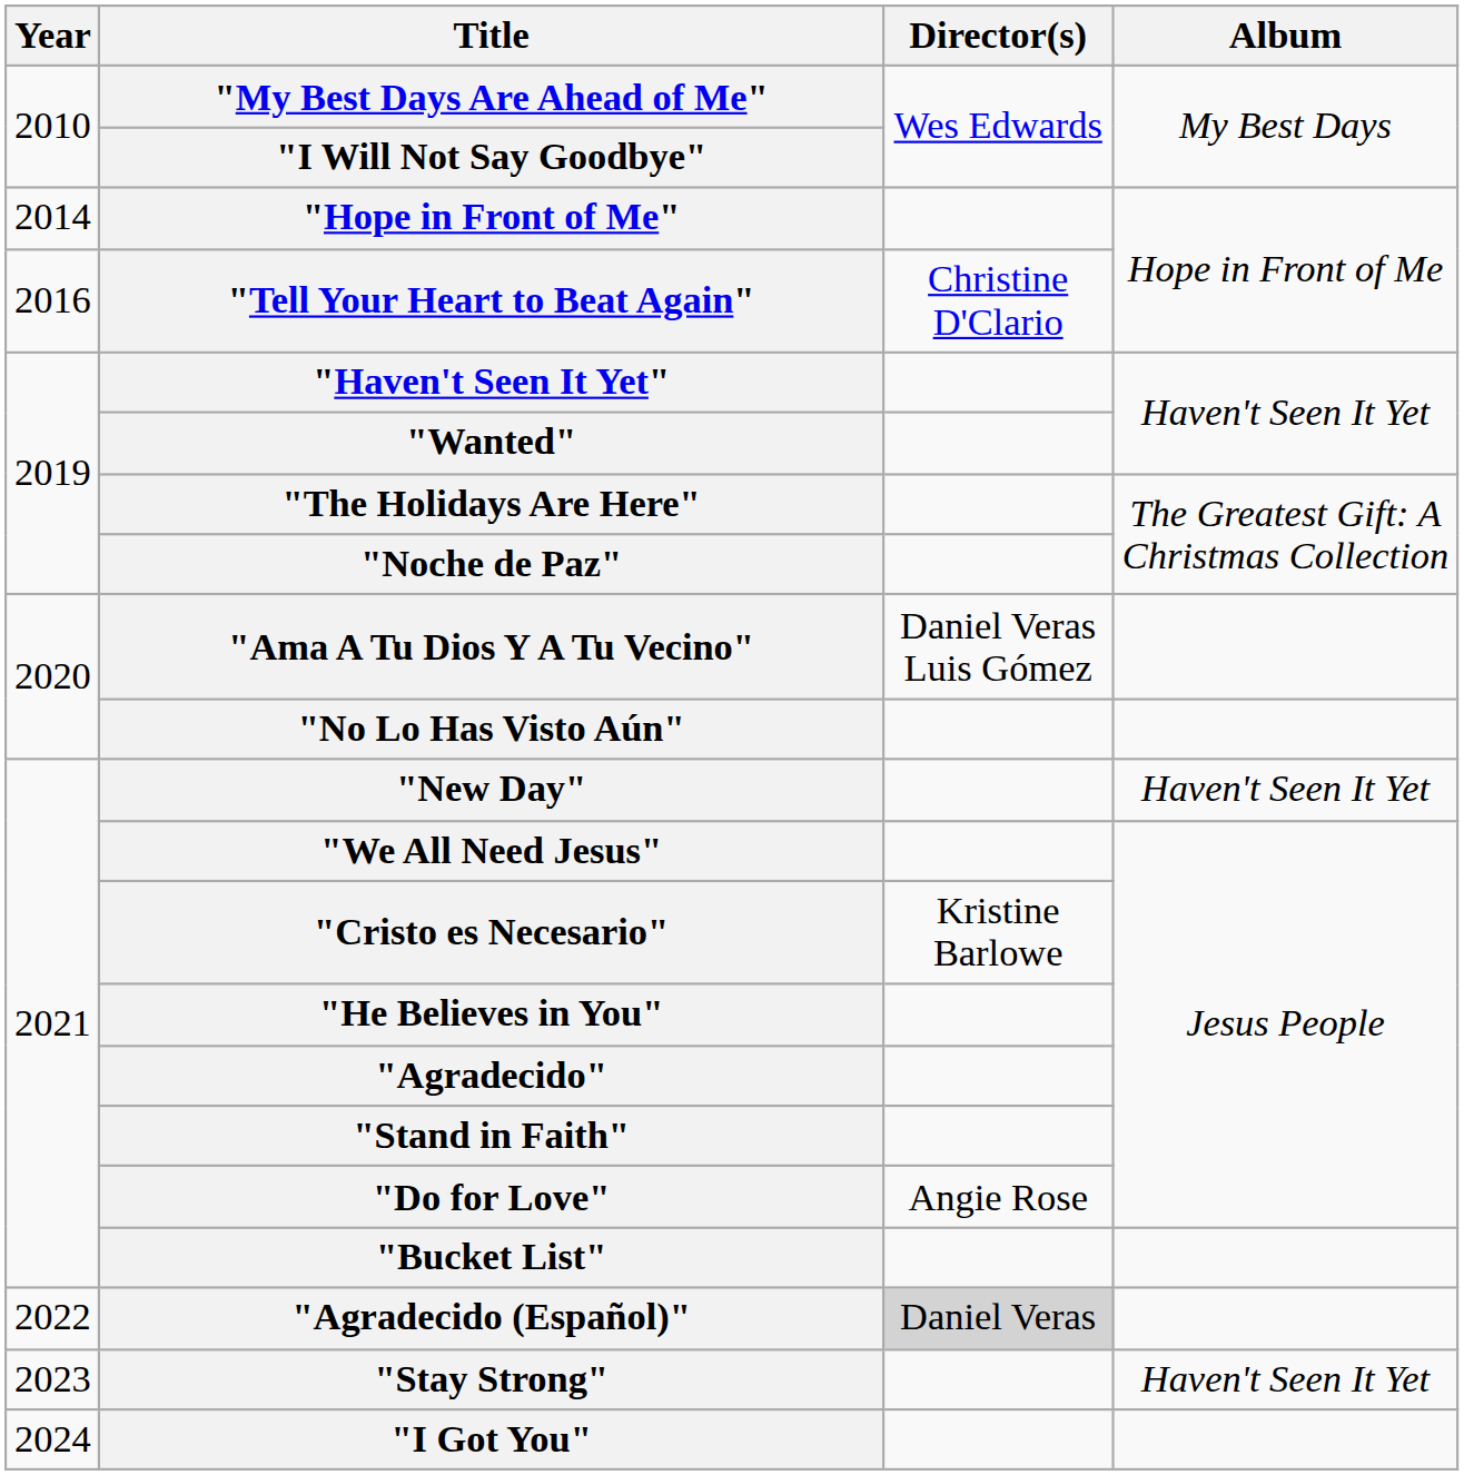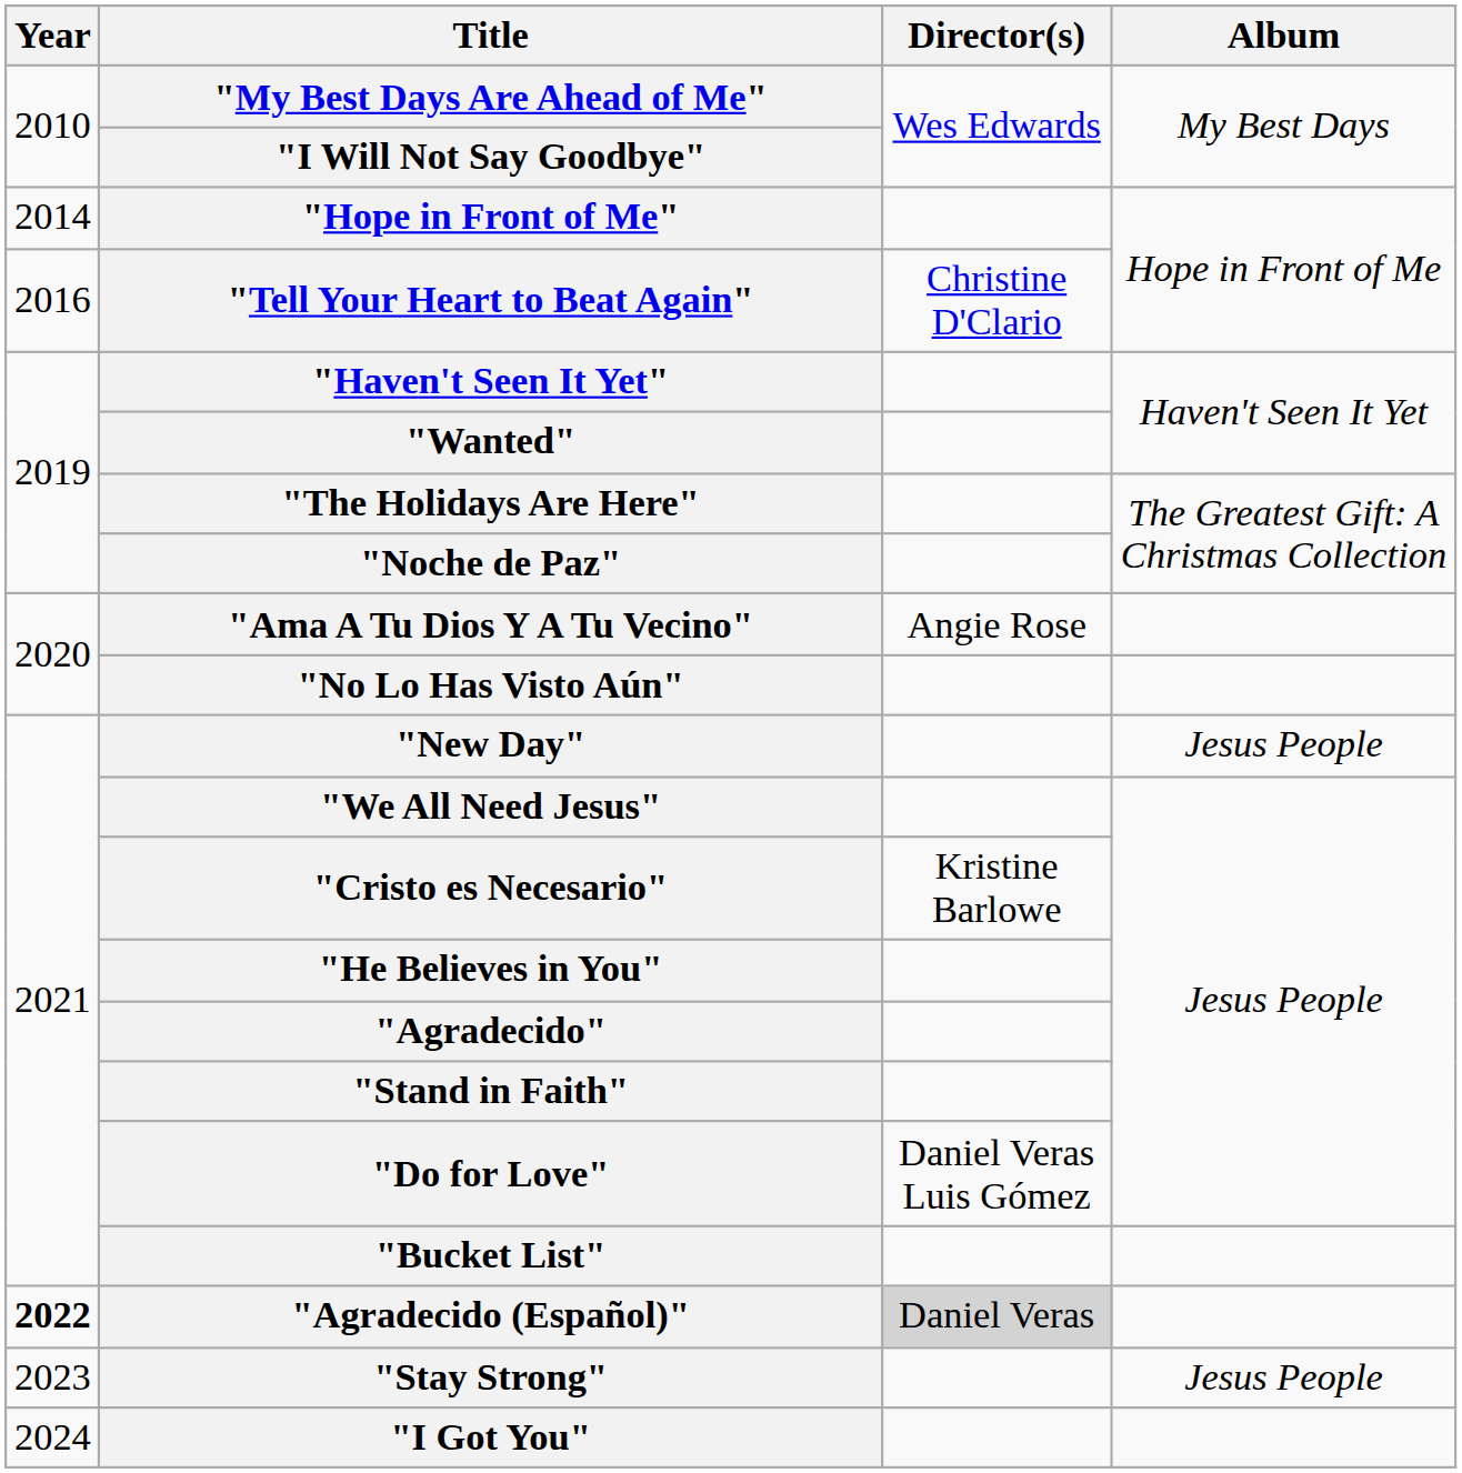 <table class="wikitable plainrowheaders" style="text-align:center;">
 <tr>
 <th style="width:1em;">Year</th>
 <th style="width:20em;">Title</th>
 <th>Director(s)</th>
 <th>Album</th>
 </tr>
 <tr>
 <td rowspan=2>2010</td>
 <th scope="row">"<a href='#'>My Best Days Are Ahead of Me</a>"</th>
 <td rowspan=2><a href='#'>Wes Edwards</a></td>
 <td rowspan=2><em>My Best Days</em></td>
 </tr>
 <tr>
 <th scope="row">"I Will Not Say Goodbye"</th>
 </tr>
 <tr>
 <td>2014</td>
 <th scope="row">"<a href='#'>Hope in Front of Me</a>"</th>
 <td></td>
 <td rowspan=2><em>Hope in Front of Me</em></td>
 </tr>
 <tr>
 <td>2016</td>
 <th scope="row">"<a href='#'>Tell Your Heart to Beat Again</a>"</th>
 <td><a href='#'>Christine D'Clario</a></td>
 </tr>
 <tr>
 <td rowspan=4>2019</td>
 <th scope="row">"<a href='#'>Haven't Seen It Yet</a>"</th>
 <td></td>
 <td rowspan=2><em>Haven't Seen It Yet</em></td>
 </tr>
 <tr>
 <th scope="row">"Wanted"</th>
 <td></td>
 </tr>
 <tr>
 <th scope="row">"The Holidays Are Here"</th>
 <td></td>
 <td rowspan=2><em>The Greatest Gift: A Christmas Collection</em></td>
 </tr>
 <tr>
 <th scope="row">"Noche de Paz"<br> </th>
 <td></td>
 </tr>
 <tr>
 <td rowspan=2>2020</td>
 <th scope="row">"Ama A Tu Dios Y A Tu Vecino"<br> </th>
-<td>Daniel Veras<br>Luis Gómez</td>
+<td>Angie Rose</td>
 <td></td>
 </tr>
 <tr>
 <th scope="row">"No Lo Has Visto Aún"<br> </th>
 <td></td>
 <td></td>
 </tr>
 <tr>
 <td rowspan=8>2021</td>
 <th scope="row">"New Day"</th>
 <td></td>
-<td><em>Haven't Seen It Yet</em></td>
+<td><em>Jesus People</em></td>
 </tr>
 <tr>
 <th scope="row">"We All Need Jesus"<br> </th>
 <td></td>
 <td rowspan=6><em>Jesus People</em></td>
 </tr>
 <tr>
 <th scope="row">"Cristo es Necesario"</th>
 <td>Kristine Barlowe</td>
 </tr>
 <tr>
 <th scope="row">"He Believes in You"</th>
 <td></td>
 </tr>
 <tr>
 <th scope="row">"Agradecido"</th>
 <td></td>
 </tr>
 <tr>
 <th scope="row">"Stand in Faith"</th>
 <td></td>
 </tr>
 <tr>
 <th scope="row">"Do for Love"</th>
-<td>Angie Rose</td>
+<td>Daniel Veras<br>Luis Gómez</td>
 </tr>
 <tr>
 <th scope="row">"Bucket List"<br> </th>
 <td></td>
 <td></td>
 </tr>
 <tr>
-<td>2022</td>
+<td><strong>2022</strong></td>
 <th scope="row">"Agradecido (Español)"<br> </th>
 <td style="background: lightgrey;">Daniel Veras</td>
 <td></td>
 </tr>
 <tr>
 <td>2023</td>
 <th scope="row">"Stay Strong"</th>
 <td></td>
-<td><em>Haven't Seen It Yet</em></td>
+<td><em>Jesus People</em></td>
 </tr>
 <tr>
 <td>2024</td>
 <th scope="row">"I Got You"</th>
 <td></td>
 <td></td>
 </tr>
 </table>
